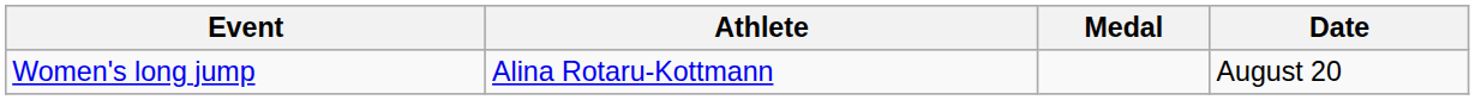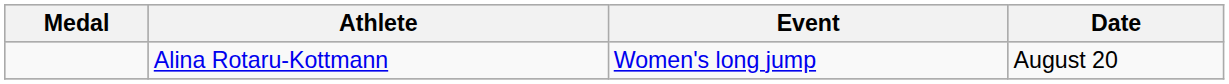 <table class="wikitable" style="font-size:90%" width=60%>
 <tr>
+<th>Medal</th>
+<th>Athlete</th>
 <th>Event</th>
-<th>Athlete</th>
-<th>Medal</th>
 <th>Date</th>
 </tr>
 <tr>
+<td></td>
+<td><a href='#'>Alina Rotaru-Kottmann</a></td>
 <td><a href='#'>Women's long jump</a></td>
-<td><a href='#'>Alina Rotaru-Kottmann</a></td>
-<td></td>
 <td>August 20</td>
 </tr>
 </table>
